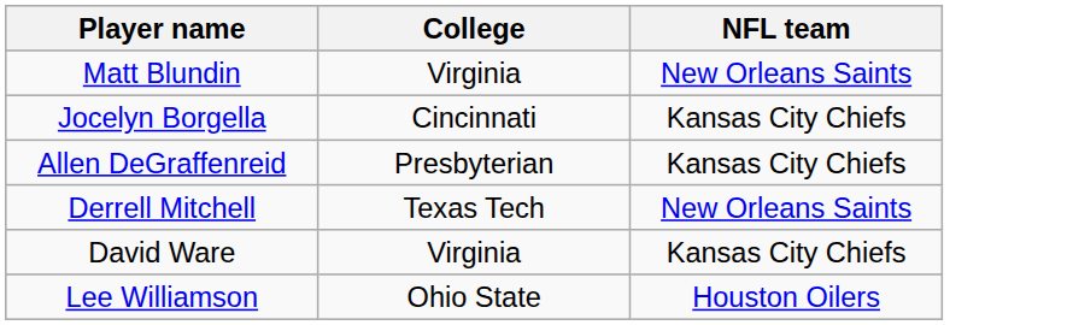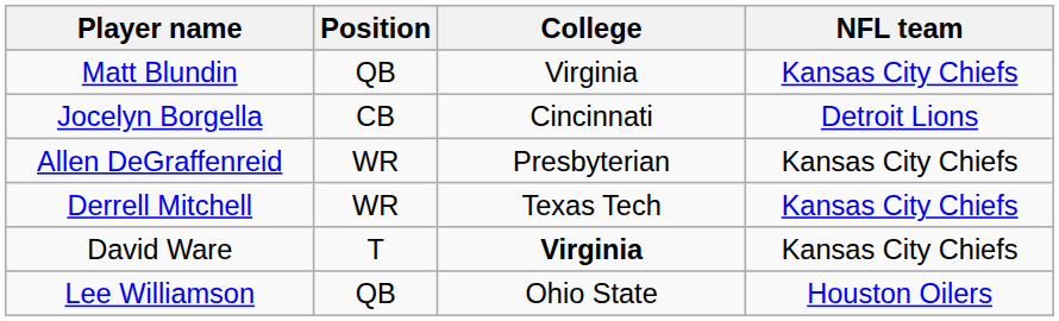 <table class="wikitable" style="font-size:95%; text-align:center">
 <tr>
 <th width="160">Player name</th>
+<th width="60">Position</th>
 <th width="160">College</th>
 <th width="160">NFL team</th>
 </tr>
 <tr>
 <td><a href='#'>Matt Blundin</a></td>
+<td>QB</td>
 <td>Virginia</td>
-<td><a href='#'>New Orleans Saints</a></td>
+<td><a href='#'>Kansas City Chiefs</a></td>
 </tr>
 <tr>
 <td><a href='#'>Jocelyn Borgella</a></td>
+<td>CB</td>
 <td>Cincinnati</td>
-<td>Kansas City Chiefs</td>
+<td><a href='#'>Detroit Lions</a></td>
 </tr>
 <tr>
 <td><a href='#'>Allen DeGraffenreid</a></td>
+<td>WR</td>
 <td>Presbyterian</td>
 <td>Kansas City Chiefs</td>
 </tr>
 <tr>
 <td><a href='#'>Derrell Mitchell</a></td>
+<td>WR</td>
 <td>Texas Tech</td>
-<td><a href='#'>New Orleans Saints</a></td>
+<td><a href='#'>Kansas City Chiefs</a></td>
 </tr>
 <tr>
 <td>David Ware</td>
-<td>Virginia</td>
+<td>T</td>
+<td><strong>Virginia</strong></td>
 <td>Kansas City Chiefs</td>
 </tr>
 <tr>
 <td><a href='#'>Lee Williamson</a></td>
+<td>QB</td>
 <td>Ohio State</td>
 <td><a href='#'>Houston Oilers</a></td>
 </tr>
 </table>
